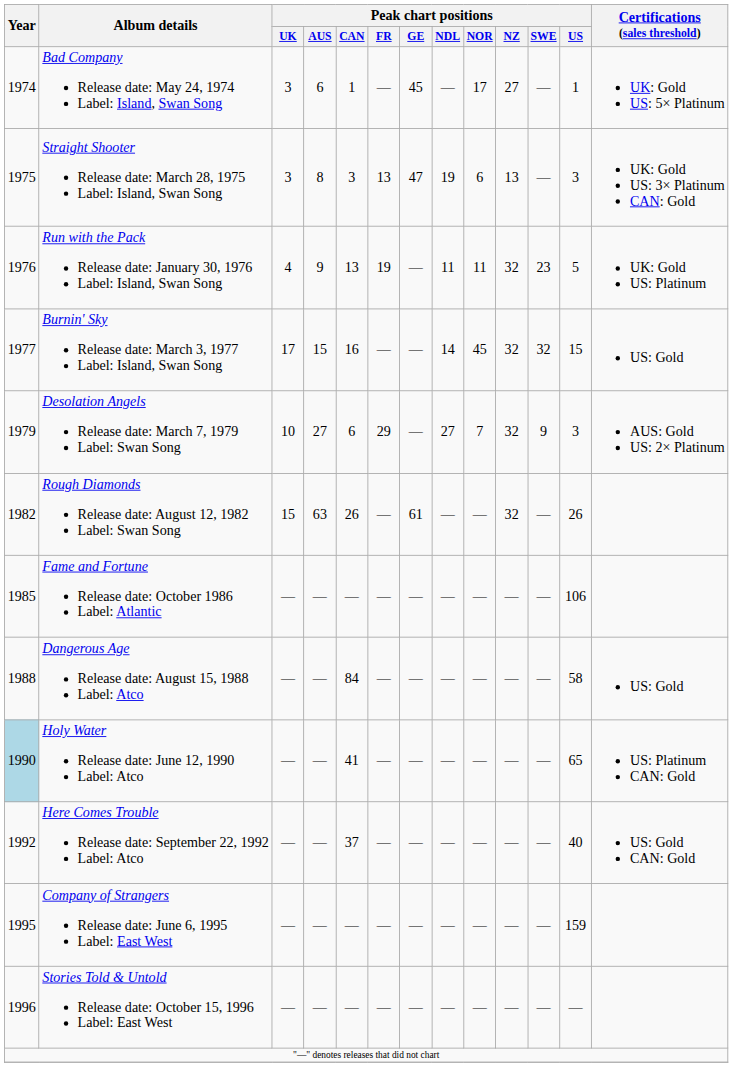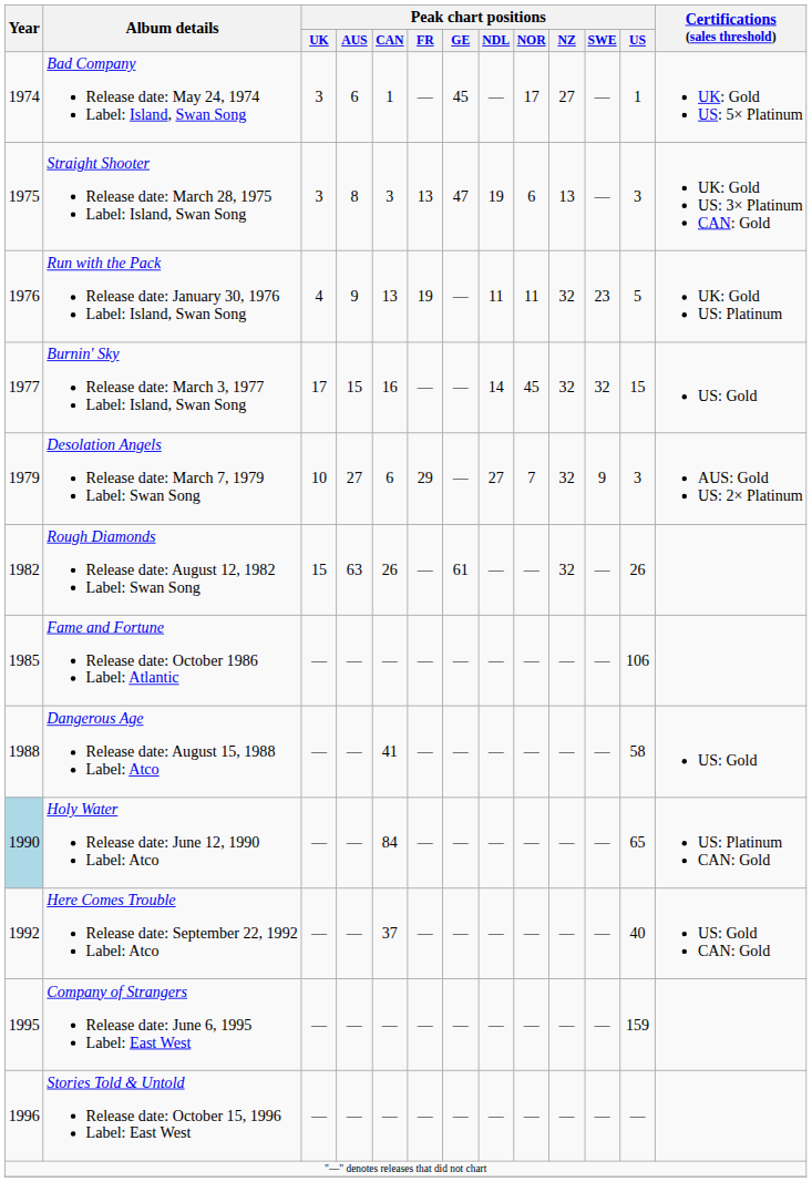 <table class="wikitable" style="text-align:center;">
 <tr>
 <th rowspan="2">Year</th>
 <th rowspan="2">Album details</th>
 <th colspan="10">Peak chart positions</th>
 <th rowspan="2"><a href='#'>Certifications</a><br><small>(<a href='#'>sales threshold</a>)</small></th>
 </tr>
 <tr style="font-size:smaller;">
 <th width="30"><a href='#'>UK</a><br></th>
 <th width="30"><a href='#'>AUS</a><br></th>
 <th width="30"><a href='#'>CAN</a><br></th>
 <th width="30"><a href='#'>FR</a><br></th>
 <th width="30"><a href='#'>GE</a><br></th>
 <th width="30"><a href='#'>NDL</a><br></th>
 <th width="30"><a href='#'>NOR</a><br></th>
 <th width="30"><a href='#'>NZ</a><br></th>
 <th width="30"><a href='#'>SWE</a><br></th>
 <th width="30"><a href='#'>US</a><br></th>
 </tr>
 <tr>
 <td>1974</td>
 <td align="left"><em><a href='#'>Bad Company</a></em><br><ul><li>Release date: May 24, 1974</li><li>Label: <a href='#'>Island</a>, <a href='#'>Swan Song</a></li></ul></td>
 <td>3</td>
 <td>6</td>
 <td>1</td>
 <td>—</td>
 <td>45</td>
 <td>—</td>
 <td>17</td>
 <td>27</td>
 <td>—</td>
 <td>1</td>
 <td align="left"><br><ul><li><a href='#'>UK</a>: Gold</li><li><a href='#'>US</a>: 5× Platinum</li></ul></td>
 </tr>
 <tr>
 <td>1975</td>
 <td align="left"><em><a href='#'>Straight Shooter</a></em><br><ul><li>Release date: March 28, 1975</li><li>Label: Island, Swan Song</li></ul></td>
 <td>3</td>
 <td>8</td>
 <td>3</td>
 <td>13</td>
 <td>47</td>
 <td>19</td>
 <td>6</td>
 <td>13</td>
 <td>—</td>
 <td>3</td>
 <td align="left"><br><ul><li>UK: Gold</li><li>US: 3× Platinum</li><li><a href='#'>CAN</a>: Gold</li></ul></td>
 </tr>
 <tr>
 <td>1976</td>
 <td align="left"><em><a href='#'>Run with the Pack</a></em><br><ul><li>Release date: January 30, 1976</li><li>Label: Island, Swan Song</li></ul></td>
 <td>4</td>
 <td>9</td>
 <td>13</td>
 <td>19</td>
 <td>—</td>
 <td>11</td>
 <td>11</td>
 <td>32</td>
 <td>23</td>
 <td>5</td>
 <td align="left"><br><ul><li>UK: Gold</li><li>US: Platinum</li></ul></td>
 </tr>
 <tr>
 <td>1977</td>
 <td align="left"><em><a href='#'>Burnin' Sky</a></em><br><ul><li>Release date: March 3, 1977</li><li>Label: Island, Swan Song</li></ul></td>
 <td>17</td>
 <td>15</td>
 <td>16</td>
 <td>—</td>
 <td>—</td>
 <td>14</td>
 <td>45</td>
 <td>32</td>
 <td>32</td>
 <td>15</td>
 <td align="left"><br><ul><li>US: Gold</li></ul></td>
 </tr>
 <tr>
 <td>1979</td>
 <td align="left"><em><a href='#'>Desolation Angels</a></em><br><ul><li>Release date: March 7, 1979</li><li>Label: Swan Song</li></ul></td>
 <td>10</td>
 <td>27</td>
 <td>6</td>
 <td>29</td>
 <td>—</td>
 <td>27</td>
 <td>7</td>
 <td>32</td>
 <td>9</td>
 <td>3</td>
 <td align="left"><br><ul><li>AUS: Gold</li><li>US: 2× Platinum</li></ul></td>
 </tr>
 <tr>
 <td>1982</td>
 <td align="left"><em><a href='#'>Rough Diamonds</a></em><br><ul><li>Release date: August 12, 1982</li><li>Label: Swan Song</li></ul></td>
 <td>15</td>
 <td>63</td>
 <td>26</td>
 <td>—</td>
 <td>61</td>
 <td>—</td>
 <td>—</td>
 <td>32</td>
 <td>—</td>
 <td>26</td>
 <td align="left"></td>
 </tr>
 <tr>
 <td>1985</td>
 <td align="left"><em><a href='#'>Fame and Fortune</a></em><br><ul><li>Release date: October 1986</li><li>Label: <a href='#'>Atlantic</a></li></ul></td>
 <td>—</td>
 <td>—</td>
 <td>—</td>
 <td>—</td>
 <td>—</td>
 <td>—</td>
 <td>—</td>
 <td>—</td>
 <td>—</td>
 <td>106</td>
 <td></td>
 </tr>
 <tr>
 <td>1988</td>
 <td align="left"><em><a href='#'>Dangerous Age</a></em><br><ul><li>Release date: August 15, 1988</li><li>Label: <a href='#'>Atco</a></li></ul></td>
 <td>—</td>
 <td>—</td>
-<td>84</td>
+<td>41</td>
 <td>—</td>
 <td>—</td>
 <td>—</td>
 <td>—</td>
 <td>—</td>
 <td>—</td>
 <td>58</td>
 <td align="left"><br><ul><li>US: Gold</li></ul></td>
 </tr>
 <tr>
 <td style="background: lightblue;">1990</td>
 <td align="left"><em><a href='#'>Holy Water</a></em><br><ul><li>Release date: June 12, 1990</li><li>Label: Atco</li></ul></td>
 <td>—</td>
 <td>—</td>
-<td>41</td>
+<td>84</td>
 <td>—</td>
 <td>—</td>
 <td>—</td>
 <td>—</td>
 <td>—</td>
 <td>—</td>
 <td>65</td>
 <td align="left"><br><ul><li>US: Platinum</li><li>CAN: Gold</li></ul></td>
 </tr>
 <tr>
 <td>1992</td>
 <td align="left"><em><a href='#'>Here Comes Trouble</a></em><br><ul><li>Release date: September 22, 1992</li><li>Label: Atco</li></ul></td>
 <td>—</td>
 <td>—</td>
 <td>37</td>
 <td>—</td>
 <td>—</td>
 <td>—</td>
 <td>—</td>
 <td>—</td>
 <td>—</td>
 <td>40</td>
 <td align="left"><br><ul><li>US: Gold</li><li>CAN: Gold</li></ul></td>
 </tr>
 <tr>
 <td>1995</td>
 <td align="left"><em><a href='#'>Company of Strangers</a></em><br><ul><li>Release date: June 6, 1995</li><li>Label: <a href='#'>East West</a></li></ul></td>
 <td>—</td>
 <td>—</td>
 <td>—</td>
 <td>—</td>
 <td>—</td>
 <td>—</td>
 <td>—</td>
 <td>—</td>
 <td>—</td>
 <td>159</td>
 <td></td>
 </tr>
 <tr>
 <td>1996</td>
 <td align="left"><em><a href='#'>Stories Told & Untold</a></em><br><ul><li>Release date: October 15, 1996</li><li>Label: East West</li></ul></td>
 <td>—</td>
 <td>—</td>
 <td>—</td>
 <td>—</td>
 <td>—</td>
 <td>—</td>
 <td>—</td>
 <td>—</td>
 <td>—</td>
 <td>—</td>
 <td></td>
 </tr>
 <tr>
 <td colspan="14" style="font-size:8pt">"—" denotes releases that did not chart</td>
 </tr>
 <tr>
 </tr>
 </table>
